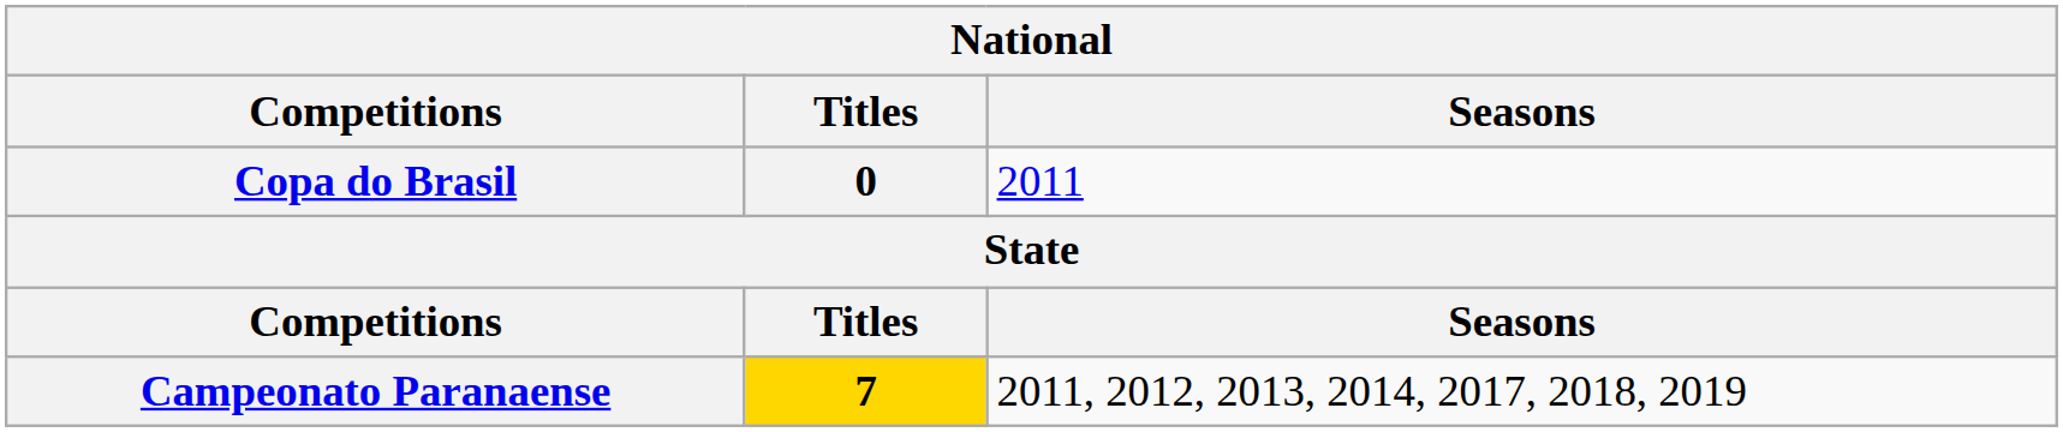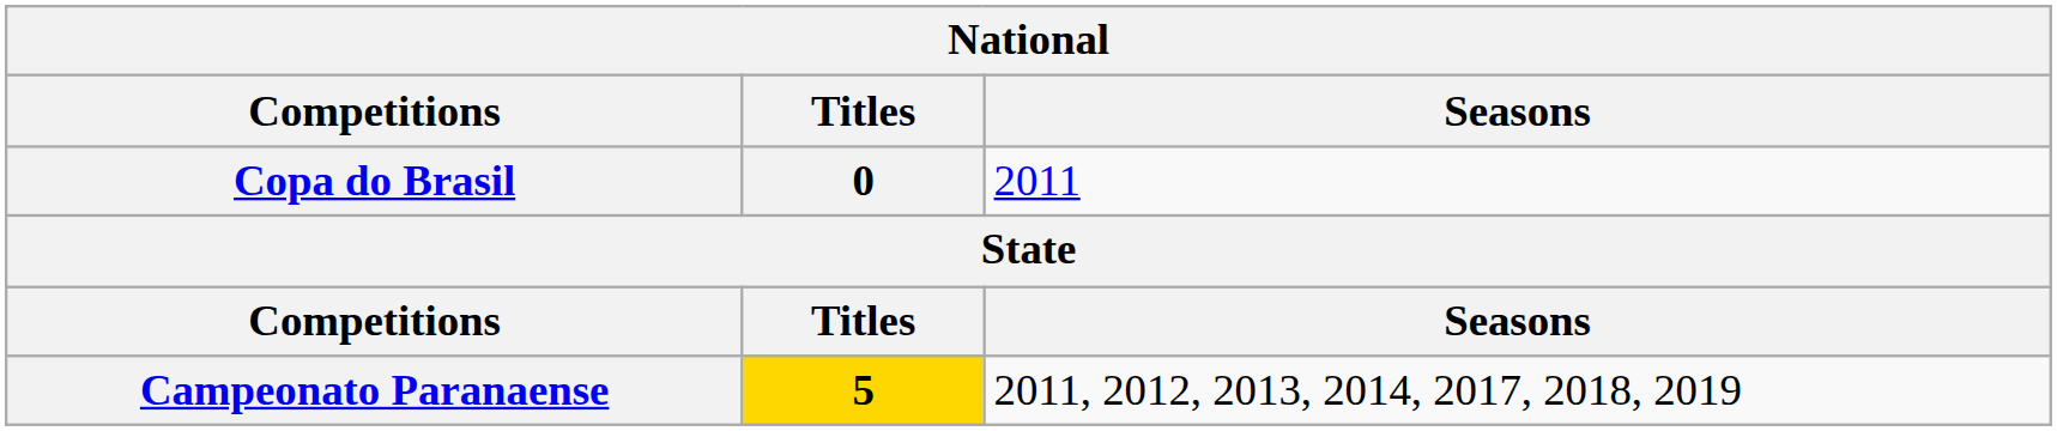 <table class="wikitable">
 <tr>
 <th colspan="3">National</th>
 </tr>
 <tr>
 <th style="width:260px">Competitions</th>
 <th style="width:80px">Titles</th>
 <th style="width:380px">Seasons</th>
 </tr>
 <tr>
 <th style="text-align:center"><a href='#'>Copa do Brasil</a></th>
 <th style="text-align:center"><strong>0</strong></th>
 <td align="left"><a href='#'>2011</a></td>
 </tr>
 <tr>
 <th colspan="3">State</th>
 </tr>
 <tr>
 <th>Competitions</th>
 <th>Titles</th>
 <th>Seasons</th>
 </tr>
 <tr>
 <th style="text-align:center"><a href='#'>Campeonato Paranaense</a></th>
-<td bgcolor="gold" style="text-align:center"><strong>7</strong></td>
+<td bgcolor="gold" style="text-align:center"><strong>5</strong></td>
 <td align="left">2011, 2012, 2013, 2014, 2017, 2018, 2019</td>
 </tr>
 </table>
